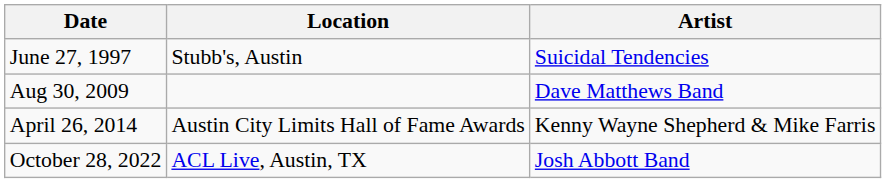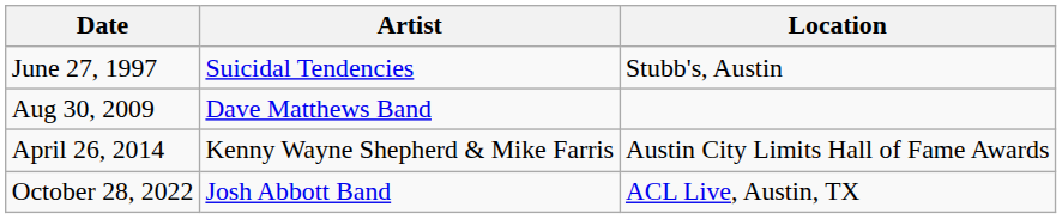 <table class="wikitable sortable">
 <tr>
 <th>Date</th>
+<th>Artist</th>
 <th>Location</th>
-<th>Artist</th>
 </tr>
 <tr>
 <td>June 27, 1997</td>
+<td><a href='#'>Suicidal Tendencies</a></td>
 <td>Stubb's, Austin</td>
-<td><a href='#'>Suicidal Tendencies</a></td>
 </tr>
 <tr>
 <td>Aug 30, 2009</td>
+<td><a href='#'>Dave Matthews Band</a></td>
 <td></td>
-<td><a href='#'>Dave Matthews Band</a></td>
 </tr>
 <tr>
 <td>April 26, 2014</td>
+<td>Kenny Wayne Shepherd & Mike Farris</td>
 <td>Austin City Limits Hall of Fame Awards</td>
-<td>Kenny Wayne Shepherd & Mike Farris</td>
 </tr>
 <tr>
 <td>October 28, 2022</td>
+<td><a href='#'>Josh Abbott Band</a></td>
 <td><a href='#'>ACL Live</a>, Austin, TX</td>
-<td><a href='#'>Josh Abbott Band</a></td>
 </tr>
 </table>
